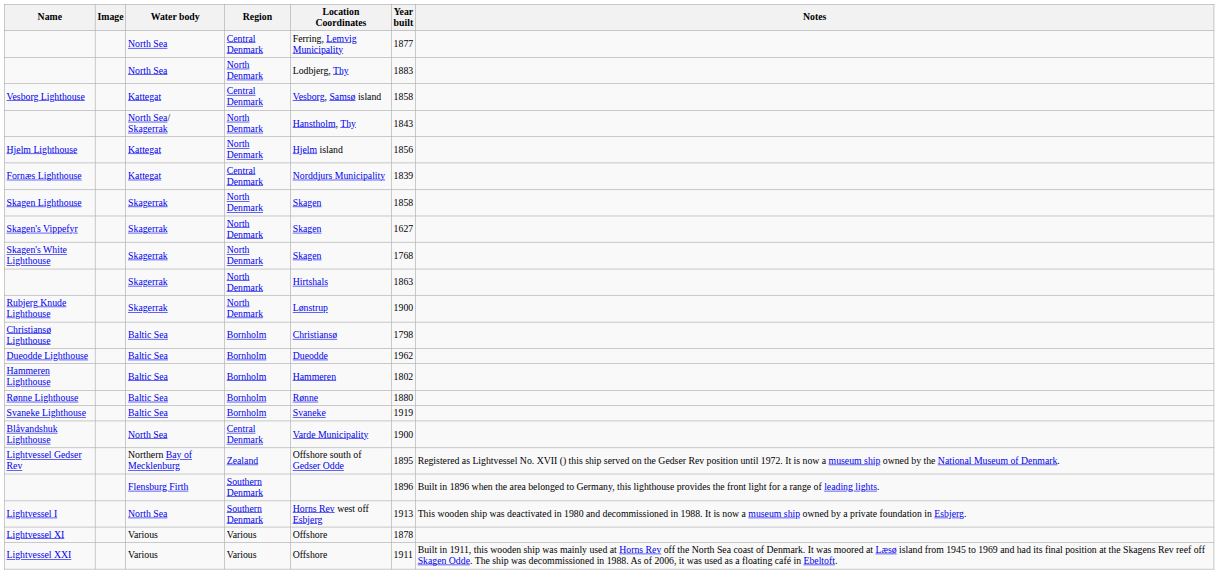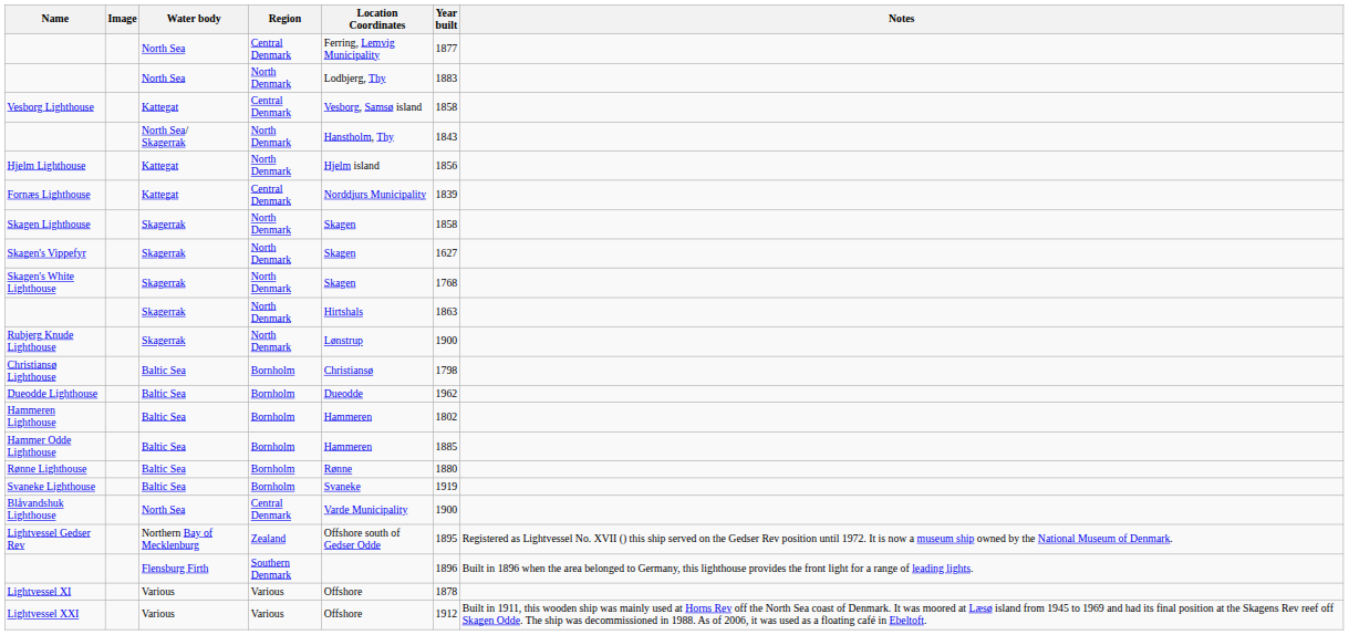 <table class="wikitable sortable" style="margin:auto;text-align:left;">
 <tr>
 <th>Name</th>
 <th>Image</th>
 <th>Water body</th>
 <th>Region</th>
 <th>Location<br>Coordinates</th>
 <th>Year<br>built</th>
 <th>Notes</th>
 </tr>
 <tr>
 <td></td>
 <td></td>
 <td><a href='#'>North Sea</a></td>
 <td><a href='#'>Central Denmark</a></td>
 <td>Ferring, <a href='#'>Lemvig Municipality</a><br></td>
 <td>1877</td>
 <td></td>
 </tr>
 <tr>
 <td></td>
 <td></td>
 <td><a href='#'>North Sea</a></td>
 <td><a href='#'>North Denmark</a></td>
 <td>Lodbjerg, <a href='#'>Thy</a><br></td>
 <td>1883</td>
 <td></td>
 </tr>
 <tr>
 <td><a href='#'>Vesborg Lighthouse</a></td>
 <td></td>
 <td><a href='#'>Kattegat</a></td>
 <td><a href='#'>Central Denmark</a></td>
 <td><a href='#'>Vesborg</a>, <a href='#'>Samsø</a> island<br></td>
 <td>1858</td>
 <td></td>
 </tr>
 <tr>
 <td></td>
 <td></td>
 <td><a href='#'>North Sea</a>/<br><a href='#'>Skagerrak</a></td>
 <td><a href='#'>North Denmark</a></td>
 <td><a href='#'>Hanstholm</a>, <a href='#'>Thy</a><br></td>
 <td>1843</td>
 <td></td>
 </tr>
 <tr>
 <td><a href='#'>Hjelm Lighthouse</a></td>
 <td></td>
 <td><a href='#'>Kattegat</a></td>
 <td><a href='#'>North Denmark</a></td>
 <td><a href='#'>Hjelm</a> island<br></td>
 <td>1856</td>
 <td></td>
 </tr>
 <tr>
 <td><a href='#'>Fornæs Lighthouse</a></td>
 <td></td>
 <td><a href='#'>Kattegat</a></td>
 <td><a href='#'>Central Denmark</a></td>
 <td><a href='#'>Norddjurs Municipality</a><br></td>
 <td>1839</td>
 <td></td>
 </tr>
 <tr>
 <td><a href='#'>Skagen Lighthouse</a></td>
 <td></td>
 <td><a href='#'>Skagerrak</a></td>
 <td><a href='#'>North Denmark</a></td>
 <td><a href='#'>Skagen</a><br></td>
 <td>1858</td>
 <td></td>
 </tr>
 <tr>
 <td><a href='#'>Skagen's Vippefyr</a></td>
 <td></td>
 <td><a href='#'>Skagerrak</a></td>
 <td><a href='#'>North Denmark</a></td>
 <td><a href='#'>Skagen</a><br></td>
 <td>1627</td>
 <td></td>
 </tr>
 <tr>
 <td><a href='#'>Skagen's White Lighthouse</a></td>
 <td></td>
 <td><a href='#'>Skagerrak</a></td>
 <td><a href='#'>North Denmark</a></td>
 <td><a href='#'>Skagen</a><br></td>
 <td>1768</td>
 <td></td>
 </tr>
 <tr>
 <td></td>
 <td></td>
 <td><a href='#'>Skagerrak</a></td>
 <td><a href='#'>North Denmark</a></td>
 <td><a href='#'>Hirtshals</a></td>
 <td>1863</td>
 <td></td>
 </tr>
 <tr>
 <td><a href='#'>Rubjerg Knude Lighthouse</a></td>
 <td></td>
 <td><a href='#'>Skagerrak</a></td>
 <td><a href='#'>North Denmark</a></td>
 <td><a href='#'>Lønstrup</a><br></td>
 <td>1900</td>
 <td></td>
 </tr>
 <tr>
 <td><a href='#'>Christiansø Lighthouse</a></td>
 <td></td>
 <td><a href='#'>Baltic Sea</a></td>
 <td><a href='#'>Bornholm</a></td>
 <td><a href='#'>Christiansø</a><br></td>
 <td>1798</td>
 <td></td>
 </tr>
 <tr>
 <td><a href='#'>Dueodde Lighthouse</a></td>
 <td></td>
 <td><a href='#'>Baltic Sea</a></td>
 <td><a href='#'>Bornholm</a></td>
 <td><a href='#'>Dueodde</a><br></td>
 <td>1962</td>
 <td></td>
 </tr>
 <tr>
 <td><a href='#'>Hammeren Lighthouse</a></td>
 <td></td>
 <td><a href='#'>Baltic Sea</a></td>
 <td><a href='#'>Bornholm</a></td>
 <td><a href='#'>Hammeren</a><br></td>
 <td>1802</td>
 <td></td>
 </tr>
 <tr>
+<td><a href='#'>Hammer Odde Lighthouse</a></td>
+<td></td>
+<td><a href='#'>Baltic Sea</a></td>
+<td><a href='#'>Bornholm</a></td>
+<td><a href='#'>Hammeren</a><br></td>
+<td>1885</td>
+<td></td>
+</tr>
+<tr>
 <td><a href='#'>Rønne Lighthouse</a></td>
 <td></td>
 <td><a href='#'>Baltic Sea</a></td>
 <td><a href='#'>Bornholm</a></td>
 <td><a href='#'>Rønne</a><br></td>
 <td>1880</td>
 <td></td>
 </tr>
 <tr>
 <td><a href='#'>Svaneke Lighthouse</a></td>
 <td></td>
 <td><a href='#'>Baltic Sea</a></td>
 <td><a href='#'>Bornholm</a></td>
 <td><a href='#'>Svaneke</a><br></td>
 <td>1919</td>
 <td></td>
 </tr>
 <tr>
 <td><a href='#'>Blåvandshuk Lighthouse</a></td>
 <td></td>
 <td><a href='#'>North Sea</a></td>
 <td><a href='#'>Central Denmark</a></td>
 <td><a href='#'>Varde Municipality</a></td>
 <td>1900</td>
 <td></td>
 </tr>
 <tr>
 <td><a href='#'>Lightvessel Gedser Rev</a></td>
 <td></td>
 <td>Northern <a href='#'>Bay of Mecklenburg</a></td>
 <td><a href='#'>Zealand</a></td>
 <td>Offshore south of <a href='#'>Gedser Odde</a></td>
 <td>1895</td>
 <td>Registered as Lightvessel No. XVII () this ship served on the Gedser Rev position until 1972. It is now a <a href='#'>museum ship</a> owned by the <a href='#'>National Museum of Denmark</a>.</td>
 </tr>
 <tr>
 <td></td>
 <td></td>
 <td><a href='#'>Flensburg Firth</a></td>
 <td><a href='#'>Southern Denmark</a></td>
 <td><br></td>
 <td>1896</td>
 <td>Built in 1896 when the area belonged to Germany, this lighthouse provides the front light for a range of <a href='#'>leading lights</a>.</td>
 </tr>
 <tr>
-<td><a href='#'>Lightvessel I</a></td>
-<td></td>
-<td><a href='#'>North Sea</a></td>
-<td><a href='#'>Southern Denmark</a></td>
-<td><a href='#'>Horns Rev</a> west off <a href='#'>Esbjerg</a></td>
-<td>1913</td>
-<td>This wooden ship was deactivated in 1980 and decommissioned in 1988. It is now a <a href='#'>museum ship</a> owned by a private foundation in <a href='#'>Esbjerg</a>.</td>
-</tr>
-<tr>
 <td><a href='#'>Lightvessel XI</a></td>
 <td></td>
 <td>Various</td>
 <td>Various</td>
 <td>Offshore</td>
 <td>1878</td>
 <td></td>
 </tr>
 <tr>
 <td><a href='#'>Lightvessel XXI</a></td>
 <td></td>
 <td>Various</td>
 <td>Various</td>
 <td>Offshore</td>
-<td>1911</td>
+<td>1912</td>
 <td>Built in 1911, this wooden ship was mainly used at <a href='#'>Horns Rev</a> off the North Sea coast of Denmark. It was moored at <a href='#'>Læsø</a> island from 1945 to 1969 and had its final position at the Skagens Rev reef off <a href='#'>Skagen Odde</a>. The ship was decommissioned in 1988. As of 2006, it was used as a floating café in <a href='#'>Ebeltoft</a>.</td>
 </tr>
 </table>
